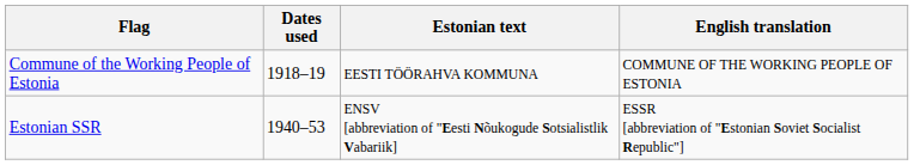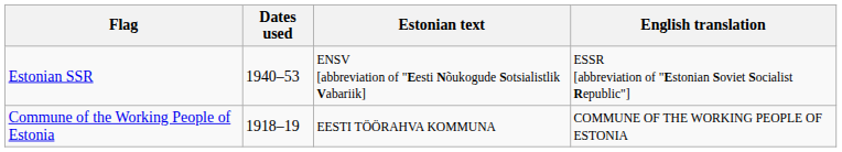 <table class="wikitable sortable noresize">
 <tr>
 <th>Flag</th>
 <th>Dates used</th>
 <th>Estonian text</th>
 <th>English translation</th>
 </tr>
 <tr>
+<td> <a href='#'>Estonian SSR</a></td>
+<td>1940–53</td>
+<td><small>ENSV<br>[abbreviation of "<strong>E</strong>esti <strong>N</strong>õukogude <strong>S</strong>otsialistlik <strong>V</strong>abariik]</small></td>
+<td><small>ESSR<br>[abbreviation of "<strong>E</strong>stonian <strong>S</strong>oviet <strong>S</strong>ocialist <strong>R</strong>epublic"]</small></td>
+</tr>
+<tr>
 <td> <a href='#'>Commune of the Working People of Estonia</a></td>
 <td>1918–19</td>
 <td><small>EESTI TÖÖRAHVA KOMMUNA</small></td>
 <td><small>COMMUNE OF THE WORKING PEOPLE OF ESTONIA</small></td>
 </tr>
-<tr>
-<td> <a href='#'>Estonian SSR</a></td>
-<td>1940–53</td>
-<td><small>ENSV<br>[abbreviation of "<strong>E</strong>esti <strong>N</strong>õukogude <strong>S</strong>otsialistlik <strong>V</strong>abariik]</small></td>
-<td><small>ESSR<br>[abbreviation of "<strong>E</strong>stonian <strong>S</strong>oviet <strong>S</strong>ocialist <strong>R</strong>epublic"]</small></td>
-</tr>
 </table>
